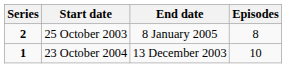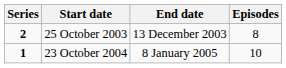 <table class="wikitable" style="text-align:center;">
 <tr>
 <th>Series</th>
 <th>Start date</th>
 <th>End date</th>
 <th>Episodes</th>
 </tr>
 <tr>
 <td><strong>2</strong></td>
 <td>25 October 2003</td>
-<td>8 January 2005</td>
+<td>13 December 2003</td>
 <td>8</td>
 </tr>
 <tr>
 <td><strong>1</strong></td>
 <td>23 October 2004</td>
-<td>13 December 2003</td>
+<td>8 January 2005</td>
 <td>10</td>
 </tr>
 </table>
